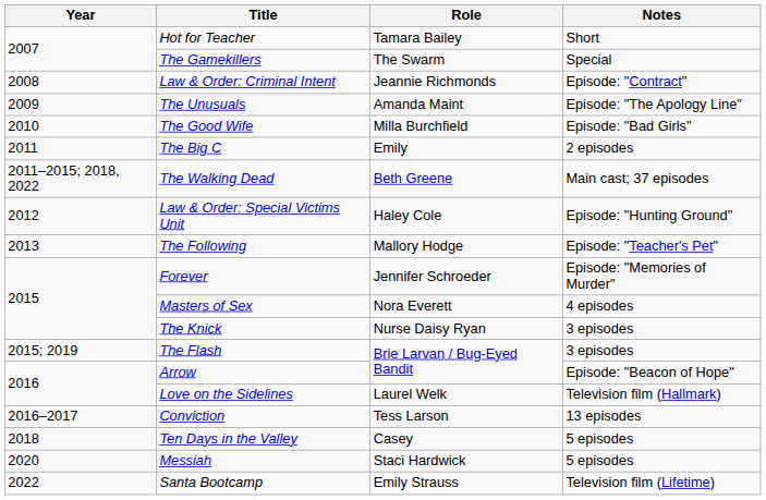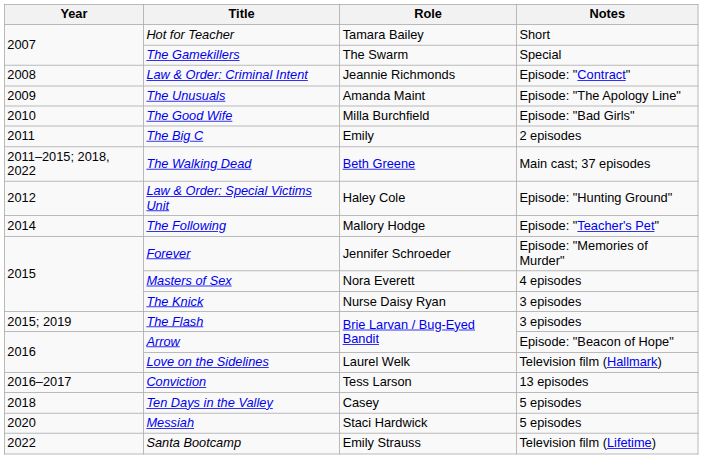 <table class="wikitable sortable">
 <tr>
 <th>Year</th>
 <th>Title</th>
 <th class="unsortable">Role</th>
 <th class="unsortable">Notes</th>
 </tr>
 <tr>
 <td rowspan="2">2007</td>
 <td scope="row"><em>Hot for Teacher</em></td>
 <td>Tamara Bailey</td>
 <td>Short</td>
 </tr>
 <tr>
 <td><em><a href='#'>The Gamekillers</a></em></td>
 <td>The Swarm</td>
 <td>Special</td>
 </tr>
 <tr>
 <td>2008</td>
 <td><em><a href='#'>Law & Order: Criminal Intent</a></em></td>
 <td>Jeannie Richmonds</td>
 <td>Episode: "<a href='#'>Contract</a>"</td>
 </tr>
 <tr>
 <td>2009</td>
 <td><em><a href='#'>The Unusuals</a></em></td>
 <td>Amanda Maint</td>
 <td>Episode: "The Apology Line"</td>
 </tr>
 <tr>
 <td>2010</td>
 <td><em><a href='#'>The Good Wife</a></em></td>
 <td>Milla Burchfield</td>
 <td>Episode: "Bad Girls"</td>
 </tr>
 <tr>
 <td>2011</td>
 <td><em><a href='#'>The Big C</a></em></td>
 <td>Emily</td>
 <td>2 episodes</td>
 </tr>
 <tr>
 <td>2011–2015; 2018, 2022</td>
 <td><em><a href='#'>The Walking Dead</a></em></td>
 <td><a href='#'>Beth Greene</a></td>
 <td>Main cast; 37 episodes</td>
 </tr>
 <tr>
 <td>2012</td>
 <td><em><a href='#'>Law & Order: Special Victims Unit</a></em></td>
 <td>Haley Cole</td>
 <td>Episode: "Hunting Ground"</td>
 </tr>
 <tr>
-<td>2013</td>
+<td>2014</td>
 <td><em><a href='#'>The Following</a></em></td>
 <td>Mallory Hodge</td>
 <td>Episode: "<a href='#'>Teacher's Pet</a>"</td>
 </tr>
 <tr>
 <td rowspan="3">2015</td>
 <td><em><a href='#'>Forever</a></em></td>
 <td>Jennifer Schroeder</td>
 <td>Episode: "Memories of Murder"</td>
 </tr>
 <tr>
 <td><em><a href='#'>Masters of Sex</a></em></td>
 <td>Nora Everett</td>
 <td>4 episodes</td>
 </tr>
 <tr>
 <td><em><a href='#'>The Knick</a></em></td>
 <td>Nurse Daisy Ryan</td>
 <td>3 episodes</td>
 </tr>
 <tr>
 <td>2015; 2019</td>
 <td><em><a href='#'>The Flash</a></em></td>
 <td rowspan="2"><a href='#'>Brie Larvan / Bug-Eyed Bandit</a></td>
 <td>3 episodes</td>
 </tr>
 <tr>
 <td rowspan="2">2016</td>
 <td><em><a href='#'>Arrow</a></em></td>
 <td>Episode: "Beacon of Hope"</td>
 </tr>
 <tr>
 <td><em><a href='#'>Love on the Sidelines</a></em></td>
 <td>Laurel Welk</td>
 <td>Television film (<a href='#'>Hallmark</a>)</td>
 </tr>
 <tr>
 <td>2016–2017</td>
 <td><em><a href='#'>Conviction</a></em></td>
 <td>Tess Larson</td>
 <td>13 episodes</td>
 </tr>
 <tr>
 <td>2018</td>
 <td><em><a href='#'>Ten Days in the Valley</a></em></td>
 <td>Casey</td>
 <td>5 episodes</td>
 </tr>
 <tr>
 <td>2020</td>
 <td><em><a href='#'>Messiah</a></em></td>
 <td>Staci Hardwick</td>
 <td>5 episodes</td>
 </tr>
 <tr>
 <td>2022</td>
 <td><em>Santa Bootcamp</em></td>
 <td>Emily Strauss</td>
 <td>Television film (<a href='#'>Lifetime</a>)</td>
 </tr>
 </table>
